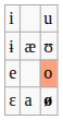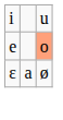 <table class="wikitable">
 <tr>
 <td>i</td>
 <td></td>
 <td>u</td>
-</tr>
-<tr>
-<td>ɨ</td>
-<td>æ</td>
-<td>ʊ</td>
 </tr>
 <tr>
 <td>e</td>
 <td></td>
 <td style="background: lightsalmon;">o</td>
 </tr>
 <tr>
 <td>ɛ</td>
 <td>a</td>
-<td><strong>ø</strong></td>
+<td>ø</td>
 </tr>
 </table>
